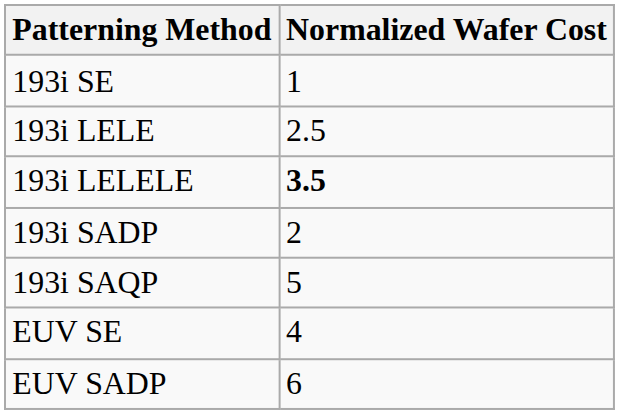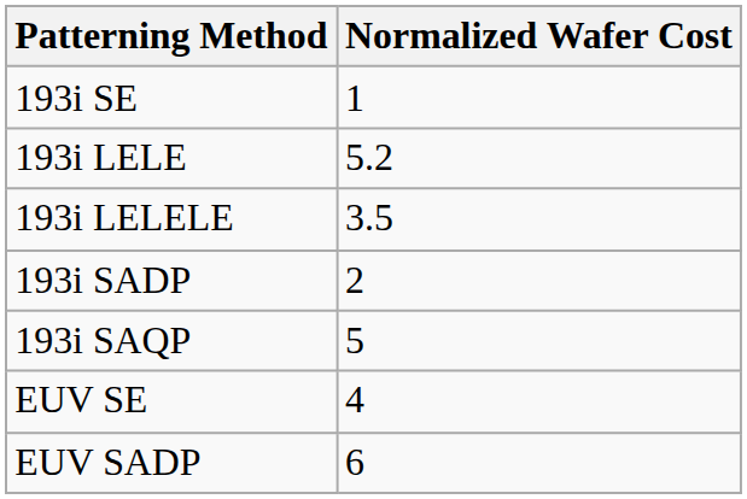 <table class="wikitable">
 <tr>
 <th>Patterning Method</th>
 <th>Normalized Wafer Cost</th>
 </tr>
 <tr>
 <td>193i SE</td>
 <td>1</td>
 </tr>
 <tr>
 <td>193i LELE</td>
-<td>2.5</td>
+<td>5.2</td>
 </tr>
 <tr>
 <td>193i LELELE</td>
-<td><strong>3.5</strong></td>
+<td>3.5</td>
 </tr>
 <tr>
 <td>193i SADP</td>
 <td>2</td>
 </tr>
 <tr>
 <td>193i SAQP</td>
 <td>5</td>
 </tr>
 <tr>
 <td>EUV SE</td>
 <td>4</td>
 </tr>
 <tr>
 <td>EUV SADP</td>
 <td>6</td>
 </tr>
 </table>
